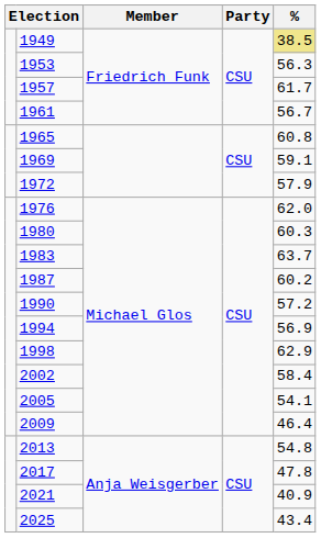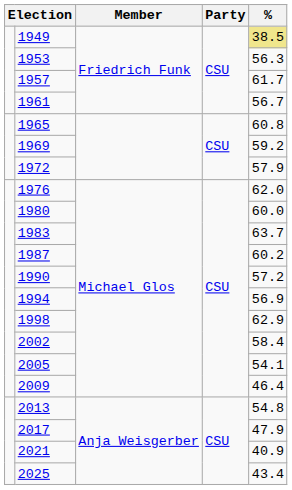 <table class=wikitable>
 <tr>
 <th colspan=2>Election</th>
 <th>Member</th>
 <th>Party</th>
 <th>%</th>
 </tr>
 <tr>
 <td rowspan=4 bgcolor=></td>
 <td><a href='#'>1949</a></td>
 <td rowspan=4><a href='#'>Friedrich Funk</a></td>
 <td rowspan=4><a href='#'>CSU</a></td>
 <td align=right style="background: khaki;">38.5</td>
 </tr>
 <tr>
 <td><a href='#'>1953</a></td>
 <td align=right>56.3</td>
 </tr>
 <tr>
 <td><a href='#'>1957</a></td>
 <td align=right>61.7</td>
 </tr>
 <tr>
 <td><a href='#'>1961</a></td>
 <td align=right>56.7</td>
 </tr>
 <tr>
 <td rowspan=3 bgcolor=></td>
 <td><a href='#'>1965</a></td>
 <td rowspan=3></td>
 <td rowspan=3><a href='#'>CSU</a></td>
 <td align=right>60.8</td>
 </tr>
 <tr>
 <td><a href='#'>1969</a></td>
-<td align=right>59.1</td>
+<td align=right>59.2</td>
 </tr>
 <tr>
 <td><a href='#'>1972</a></td>
 <td align=right>57.9</td>
 </tr>
 <tr>
 <td rowspan=10 bgcolor=></td>
 <td><a href='#'>1976</a></td>
 <td rowspan=10><a href='#'>Michael Glos</a></td>
 <td rowspan=10><a href='#'>CSU</a></td>
 <td align=right>62.0</td>
 </tr>
 <tr>
 <td><a href='#'>1980</a></td>
-<td align=right>60.3</td>
+<td align=right>60.0</td>
 </tr>
 <tr>
 <td><a href='#'>1983</a></td>
 <td align=right>63.7</td>
 </tr>
 <tr>
 <td><a href='#'>1987</a></td>
 <td align=right>60.2</td>
 </tr>
 <tr>
 <td><a href='#'>1990</a></td>
 <td align=right>57.2</td>
 </tr>
 <tr>
 <td><a href='#'>1994</a></td>
 <td align=right>56.9</td>
 </tr>
 <tr>
 <td><a href='#'>1998</a></td>
 <td align=right>62.9</td>
 </tr>
 <tr>
 <td><a href='#'>2002</a></td>
 <td align=right>58.4</td>
 </tr>
 <tr>
 <td><a href='#'>2005</a></td>
 <td align=right>54.1</td>
 </tr>
 <tr>
 <td><a href='#'>2009</a></td>
 <td align=right>46.4</td>
 </tr>
 <tr>
 <td rowspan=4 bgcolor=></td>
 <td><a href='#'>2013</a></td>
 <td rowspan=4><a href='#'>Anja Weisgerber</a></td>
 <td rowspan=4><a href='#'>CSU</a></td>
 <td align=right>54.8</td>
 </tr>
 <tr>
 <td><a href='#'>2017</a></td>
-<td align=right>47.8</td>
+<td align=right>47.9</td>
 </tr>
 <tr>
 <td><a href='#'>2021</a></td>
 <td align=right>40.9</td>
 </tr>
 <tr>
 <td><a href='#'>2025</a></td>
 <td align=right>43.4</td>
 </tr>
 </table>
